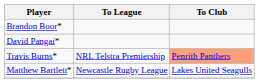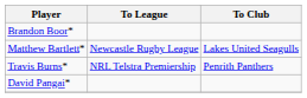 <table class="wikitable" style="font-size:90%">
 <tr bgcolor="#efefef">
 <th width=" ">Player</th>
 <th width=" ">To League</th>
 <th width=" ">To Club</th>
 </tr>
 <tr>
 <td> <a href='#'>Brandon Boor</a>*</td>
 <td></td>
 <td></td>
 </tr>
 <tr>
+<td> <a href='#'>Matthew Bartlett</a>*</td>
+<td><a href='#'>Newcastle Rugby League</a></td>
+<td> <a href='#'>Lakes United Seagulls</a></td>
+</tr>
+<tr>
+<td> <a href='#'>Travis Burns</a>*</td>
+<td><a href='#'>NRL Telstra Premiership</a></td>
+<td> <a href='#'>Penrith Panthers</a></td>
+</tr>
+<tr>
 <td> <a href='#'>David Pangai</a>*</td>
 <td></td>
 <td></td>
 </tr>
 <tr>
-<td> <a href='#'>Travis Burns</a>*</td>
-<td><a href='#'>NRL Telstra Premiership</a></td>
-<td style="background: lightsalmon;"> <a href='#'>Penrith Panthers</a></td>
-</tr>
-<tr>
-<td> <a href='#'>Matthew Bartlett</a>*</td>
-<td><a href='#'>Newcastle Rugby League</a></td>
-<td> <a href='#'>Lakes United Seagulls</a></td>
-</tr>
-<tr>
 </tr>
 </table>
